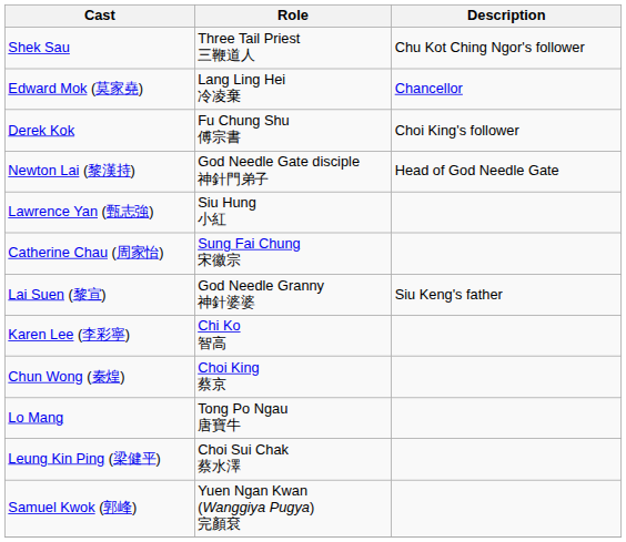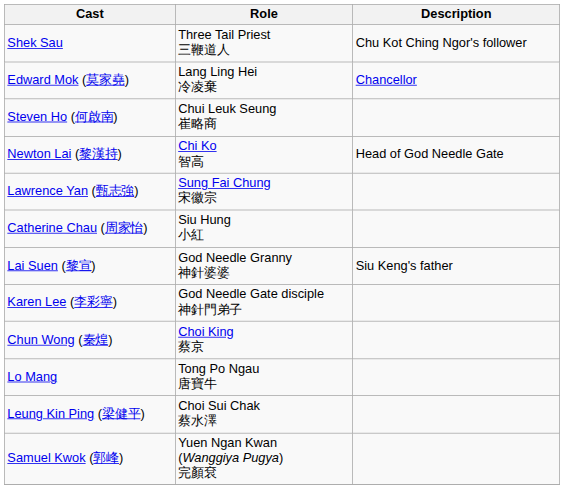 <table class="wikitable" width="55%">
 <tr>
 <th>Cast</th>
 <th>Role</th>
 <th>Description</th>
 </tr>
 <tr>
 <td><a href='#'>Shek Sau</a></td>
 <td>Three Tail Priest<br>三鞭道人</td>
 <td>Chu Kot Ching Ngor's follower</td>
 </tr>
 <tr>
 <td><a href='#'>Edward Mok</a> (<a href='#'>莫家堯</a>)</td>
 <td>Lang Ling Hei<br>冷凌棄</td>
 <td><a href='#'>Chancellor</a></td>
 </tr>
 <tr>
-<td><a href='#'>Derek Kok</a></td>
-<td>Fu Chung Shu<br>傅宗書</td>
-<td>Choi King's follower</td>
+<td><a href='#'>Steven Ho</a> (<a href='#'>何啟南</a>)</td>
+<td>Chui Leuk Seung<br>崔略商</td>
+<td></td>
 </tr>
 <tr>
 <td><a href='#'>Newton Lai</a> (<a href='#'>黎漢持</a>)</td>
-<td>God Needle Gate disciple<br>神針門弟子</td>
+<td><a href='#'>Chi Ko</a><br>智高</td>
 <td>Head of God Needle Gate</td>
 </tr>
 <tr>
 <td><a href='#'>Lawrence Yan</a> (<a href='#'>甄志強</a>)</td>
-<td>Siu Hung<br>小紅</td>
+<td><a href='#'>Sung Fai Chung</a><br>宋徽宗</td>
 </tr>
 <tr>
 <td><a href='#'>Catherine Chau</a> (<a href='#'>周家怡</a>)</td>
-<td><a href='#'>Sung Fai Chung</a><br>宋徽宗</td>
+<td>Siu Hung<br>小紅</td>
 <td></td>
 </tr>
 <tr>
 <td><a href='#'>Lai Suen</a> (<a href='#'>黎宣</a>)</td>
 <td>God Needle Granny<br>神針婆婆</td>
 <td>Siu Keng's father</td>
 </tr>
 <tr>
 <td><a href='#'>Karen Lee</a> (<a href='#'>李彩寧</a>)</td>
-<td><a href='#'>Chi Ko</a><br>智高</td>
+<td>God Needle Gate disciple<br>神針門弟子</td>
 <td></td>
 </tr>
 <tr>
 <td><a href='#'>Chun Wong</a> (<a href='#'>秦煌</a>)</td>
 <td><a href='#'>Choi King</a><br>蔡京</td>
 <td></td>
 </tr>
 <tr>
 <td><a href='#'>Lo Mang</a></td>
 <td>Tong Po Ngau<br>唐寶牛</td>
 <td></td>
 </tr>
 <tr>
 <td><a href='#'>Leung Kin Ping</a> (<a href='#'>梁健平</a>)</td>
 <td>Choi Sui Chak<br>蔡水澤</td>
 <td></td>
 </tr>
 <tr>
 <td><a href='#'>Samuel Kwok</a> (<a href='#'>郭峰</a>)</td>
 <td>Yuen Ngan Kwan<br>(<em>Wanggiya Pugya</em>)<br>完顏袞</td>
 <td></td>
 </tr>
 <tr>
 </tr>
 </table>
